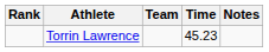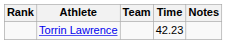 <table class="wikitable sortable">
 <tr>
 <th>Rank</th>
 <th>Athlete</th>
 <th>Team</th>
 <th>Time</th>
 <th>Notes</th>
 </tr>
 <tr>
 <td align=center></td>
 <td><a href='#'>Torrin Lawrence</a></td>
 <td></td>
-<td>45.23</td>
+<td>42.23</td>
 <td></td>
 </tr>
 </table>
